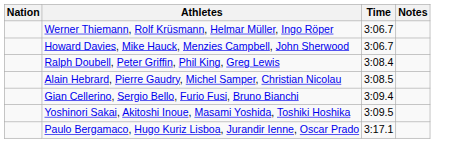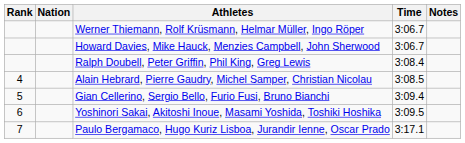 <table class="wikitable sortable" style="text-align:center">
 <tr>
+<th>Rank</th>
 <th>Nation</th>
 <th>Athletes</th>
 <th>Time</th>
 <th>Notes</th>
 </tr>
 <tr>
+<td></td>
 <td align=left></td>
 <td align=left><a href='#'>Werner Thiemann</a>, <a href='#'>Rolf Krüsmann</a>, <a href='#'>Helmar Müller</a>, <a href='#'>Ingo Röper</a></td>
 <td>3:06.7</td>
 <td></td>
 </tr>
 <tr>
+<td></td>
 <td align=left></td>
 <td align=left><a href='#'>Howard Davies</a>, <a href='#'>Mike Hauck</a>, <a href='#'>Menzies Campbell</a>, <a href='#'>John Sherwood</a></td>
 <td>3:06.7</td>
 <td></td>
 </tr>
 <tr>
+<td></td>
 <td align=left></td>
 <td align=left><a href='#'>Ralph Doubell</a>, <a href='#'>Peter Griffin</a>, <a href='#'>Phil King</a>, <a href='#'>Greg Lewis</a></td>
 <td>3:08.4</td>
 <td></td>
 </tr>
 <tr>
+<td>4</td>
 <td align=left></td>
 <td align=left><a href='#'>Alain Hebrard</a>, <a href='#'>Pierre Gaudry</a>, <a href='#'>Michel Samper</a>, <a href='#'>Christian Nicolau</a></td>
 <td>3:08.5</td>
 <td></td>
 </tr>
 <tr>
+<td>5</td>
 <td align=left></td>
 <td align=left><a href='#'>Gian Cellerino</a>, <a href='#'>Sergio Bello</a>, <a href='#'>Furio Fusi</a>, <a href='#'>Bruno Bianchi</a></td>
 <td>3:09.4</td>
 <td></td>
 </tr>
 <tr>
+<td>6</td>
 <td align=left></td>
 <td align=left><a href='#'>Yoshinori Sakai</a>, <a href='#'>Akitoshi Inoue</a>, <a href='#'>Masami Yoshida</a>, <a href='#'>Toshiki Hoshika</a></td>
 <td>3:09.5</td>
 <td></td>
 </tr>
 <tr>
+<td>7</td>
 <td align=left></td>
 <td align=left><a href='#'>Paulo Bergamaco</a>, <a href='#'>Hugo Kuriz Lisboa</a>, <a href='#'>Jurandir Ienne</a>, <a href='#'>Oscar Prado</a></td>
 <td>3:17.1</td>
 <td></td>
 </tr>
 </table>
